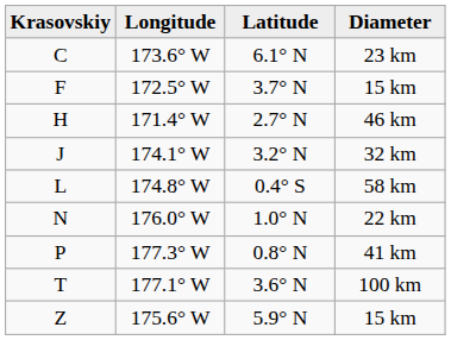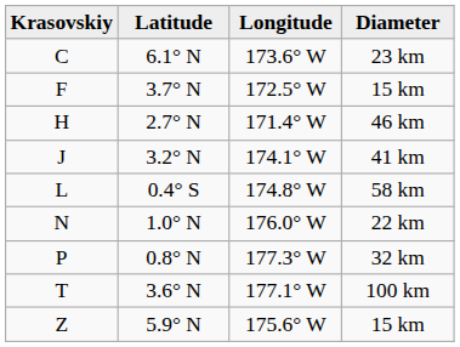 <table class="wikitable">
 <tr>
 <th width="25%" style="background:#eeeeee;">Krasovskiy</th>
+<th width="25%" style="background:#eeeeee;">Latitude</th>
 <th width="25%" style="background:#eeeeee;">Longitude</th>
-<th width="25%" style="background:#eeeeee;">Latitude</th>
 <th width="25%" style="background:#eeeeee;">Diameter</th>
 </tr>
 <tr>
 <td align="center">C</td>
+<td align="center">6.1° N</td>
 <td align="center">173.6° W</td>
-<td align="center">6.1° N</td>
 <td align="center">23 km</td>
 </tr>
 <tr>
 <td align="center">F</td>
+<td align="center">3.7° N</td>
 <td align="center">172.5° W</td>
-<td align="center">3.7° N</td>
 <td align="center">15 km</td>
 </tr>
 <tr>
 <td align="center">H</td>
+<td align="center">2.7° N</td>
 <td align="center">171.4° W</td>
-<td align="center">2.7° N</td>
 <td align="center">46 km</td>
 </tr>
 <tr>
 <td align="center">J</td>
+<td align="center">3.2° N</td>
 <td align="center">174.1° W</td>
-<td align="center">3.2° N</td>
-<td align="center">32 km</td>
+<td align="center">41 km</td>
 </tr>
 <tr>
 <td align="center">L</td>
+<td align="center">0.4° S</td>
 <td align="center">174.8° W</td>
-<td align="center">0.4° S</td>
 <td align="center">58 km</td>
 </tr>
 <tr>
 <td align="center">N</td>
+<td align="center">1.0° N</td>
 <td align="center">176.0° W</td>
-<td align="center">1.0° N</td>
 <td align="center">22 km</td>
 </tr>
 <tr>
 <td align="center">P</td>
+<td align="center">0.8° N</td>
 <td align="center">177.3° W</td>
-<td align="center">0.8° N</td>
-<td align="center">41 km</td>
+<td align="center">32 km</td>
 </tr>
 <tr>
 <td align="center">T</td>
+<td align="center">3.6° N</td>
 <td align="center">177.1° W</td>
-<td align="center">3.6° N</td>
 <td align="center">100 km</td>
 </tr>
 <tr>
 <td align="center">Z</td>
+<td align="center">5.9° N</td>
 <td align="center">175.6° W</td>
-<td align="center">5.9° N</td>
 <td align="center">15 km</td>
 </tr>
 </table>
